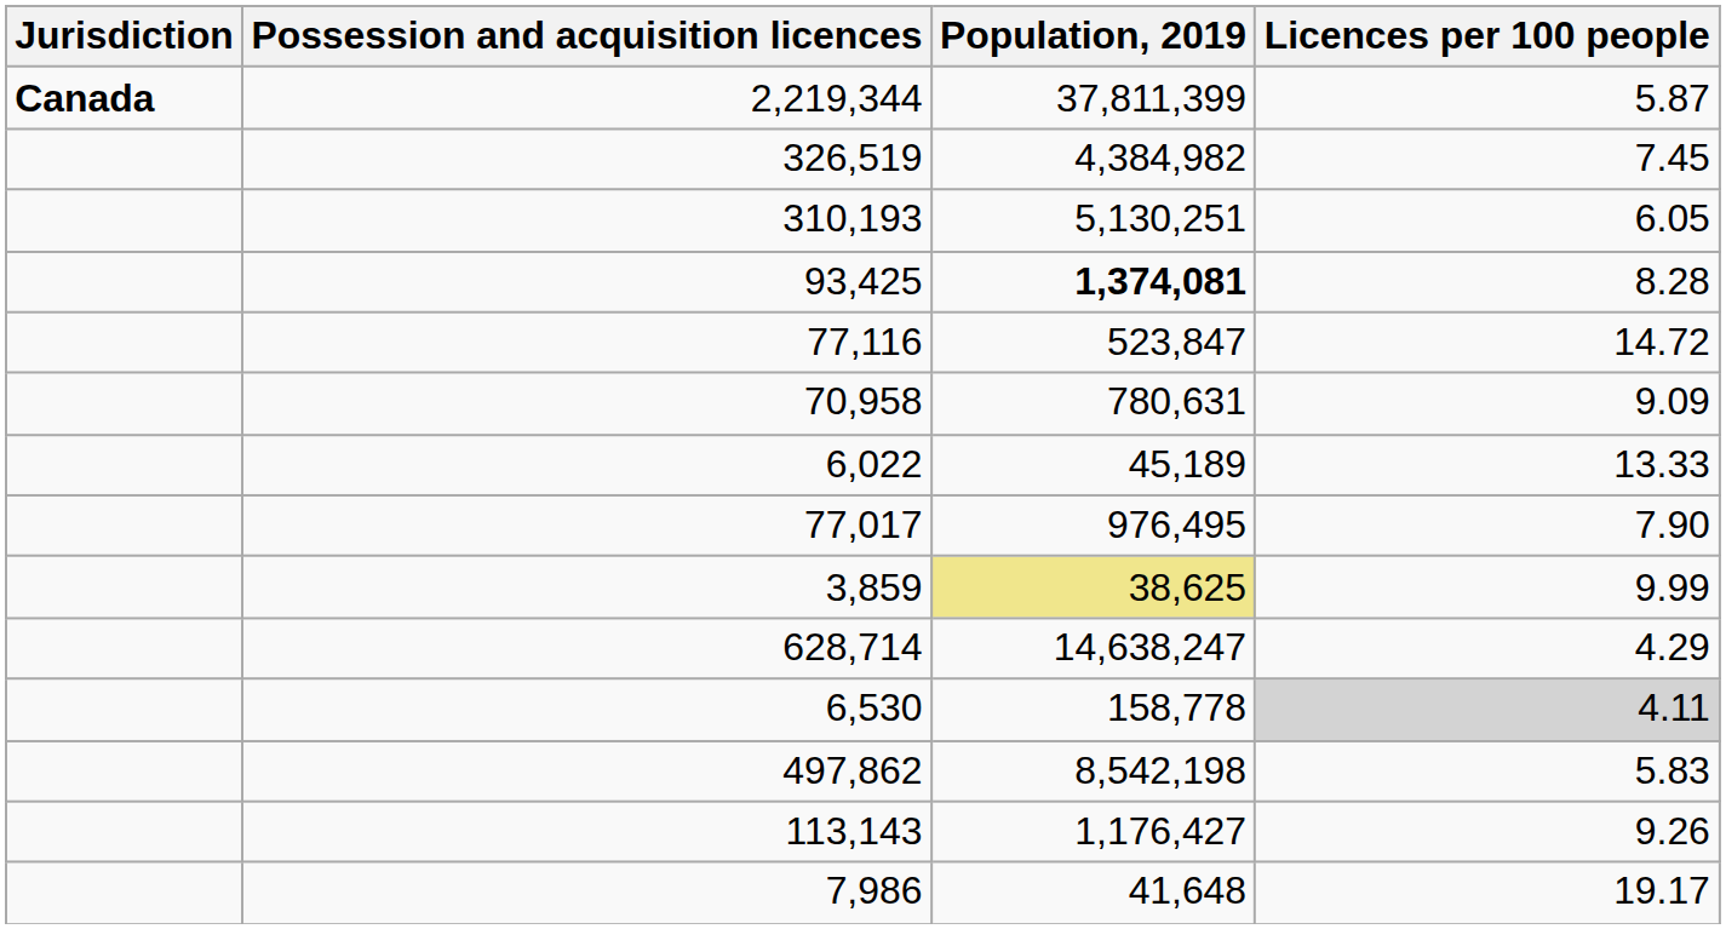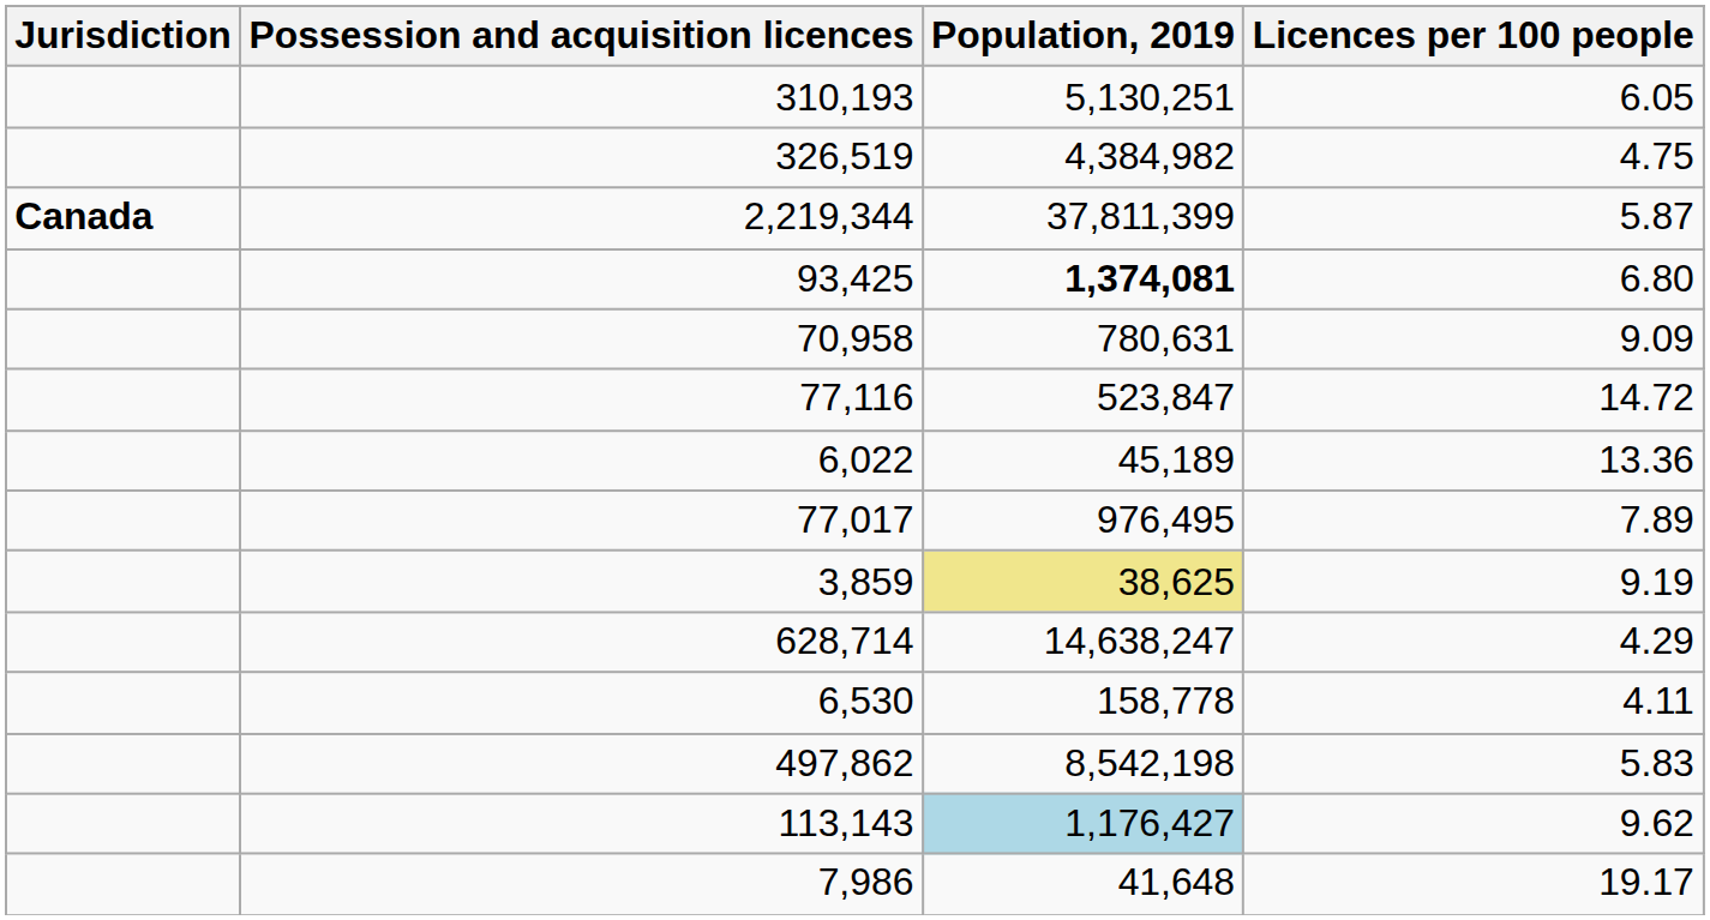 <table class="wikitable sortable" style="text-align: right">
 <tr>
 <th scope="col">Jurisdiction</th>
 <th scope="col" data-sort-type=number>Possession and acquisition licences</th>
 <th scope="col" data-sort-type=number>Population, 2019</th>
 <th scope="col" data-sort-type=number>Licences per 100 people</th>
+</tr>
+<tr>
+<td style="text-align: left"></td>
+<td>310,193</td>
+<td>5,130,251</td>
+<td>6.05</td>
+</tr>
+<tr>
+<td style="text-align: left"></td>
+<td>326,519</td>
+<td>4,384,982</td>
+<td>4.75</td>
 </tr>
 <tr>
 <td style="text-align: left"><strong>Canada</strong></td>
 <td>2,219,344</td>
 <td>37,811,399</td>
 <td>5.87</td>
 </tr>
 <tr>
 <td style="text-align: left"></td>
-<td>326,519</td>
-<td>4,384,982</td>
-<td>7.45</td>
+<td>93,425</td>
+<td><strong>1,374,081</strong></td>
+<td>6.80</td>
 </tr>
 <tr>
 <td style="text-align: left"></td>
-<td>310,193</td>
-<td>5,130,251</td>
-<td>6.05</td>
-</tr>
-<tr>
-<td style="text-align: left"></td>
-<td>93,425</td>
-<td><strong>1,374,081</strong></td>
-<td>8.28</td>
+<td>70,958</td>
+<td>780,631</td>
+<td>9.09</td>
 </tr>
 <tr>
 <td style="text-align: left"></td>
 <td>77,116</td>
 <td>523,847</td>
 <td>14.72</td>
 </tr>
 <tr>
 <td style="text-align: left"></td>
-<td>70,958</td>
-<td>780,631</td>
-<td>9.09</td>
-</tr>
-<tr>
-<td style="text-align: left"></td>
 <td>6,022</td>
 <td>45,189</td>
-<td>13.33</td>
+<td>13.36</td>
 </tr>
 <tr>
 <td style="text-align: left"></td>
 <td>77,017</td>
 <td>976,495</td>
-<td>7.90</td>
+<td>7.89</td>
 </tr>
 <tr>
 <td style="text-align: left"></td>
 <td>3,859</td>
 <td style="background: khaki;">38,625</td>
-<td>9.99</td>
+<td>9.19</td>
 </tr>
 <tr>
 <td style="text-align: left"></td>
 <td>628,714</td>
 <td>14,638,247</td>
 <td>4.29</td>
 </tr>
 <tr>
 <td style="text-align: left"></td>
 <td>6,530</td>
 <td>158,778</td>
-<td style="background: lightgrey;">4.11</td>
+<td>4.11</td>
 </tr>
 <tr>
 <td style="text-align: left"></td>
 <td>497,862</td>
 <td>8,542,198</td>
 <td>5.83</td>
 </tr>
 <tr>
 <td style="text-align: left"></td>
 <td>113,143</td>
-<td>1,176,427</td>
-<td>9.26</td>
+<td style="background: lightblue;">1,176,427</td>
+<td>9.62</td>
 </tr>
 <tr>
 <td style="text-align: left"></td>
 <td>7,986</td>
 <td>41,648</td>
 <td>19.17</td>
 </tr>
 </table>
